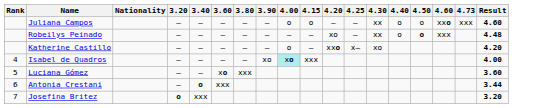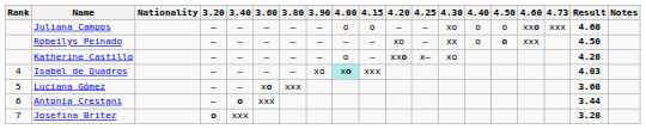 <table class="wikitable sortable" style="text-align:center;font-size:95%">
 <tr>
 <th>Rank</th>
 <th>Name</th>
 <th>Nationality</th>
 <th>3.20</th>
 <th>3.40</th>
 <th>3.60</th>
 <th>3.80</th>
 <th>3.90</th>
 <th>4.00</th>
 <th>4.15</th>
 <th>4.20</th>
 <th>4.25</th>
 <th>4.30</th>
 <th>4.40</th>
 <th>4.50</th>
 <th>4.60</th>
 <th>4.73</th>
 <th>Result</th>
+<th>Notes</th>
 </tr>
 <tr>
 <td></td>
 <td align=left><a href='#'>Juliana Campos</a></td>
 <td align=left></td>
 <td>–</td>
 <td>–</td>
 <td>–</td>
 <td>–</td>
 <td>–</td>
 <td>o</td>
 <td>o</td>
 <td>–</td>
 <td>–</td>
-<td>xx</td>
+<td>xo</td>
 <td>o</td>
 <td>o</td>
 <td>xx<strong>o</strong></td>
 <td>xxx</td>
 <td><strong>4.60</strong></td>
+<td></td>
 </tr>
 <tr>
 <td></td>
 <td align=left><a href='#'>Robeilys Peinado</a></td>
 <td align=left></td>
 <td>–</td>
 <td>–</td>
 <td>–</td>
 <td>–</td>
 <td>–</td>
 <td>–</td>
 <td>–</td>
 <td>xo</td>
 <td>–</td>
 <td>xx</td>
 <td>o</td>
 <td><strong>o</strong></td>
 <td>xxx</td>
 <td></td>
-<td><strong>4.48</strong></td>
+<td><strong>4.50</strong></td>
+<td></td>
 </tr>
 <tr>
 <td></td>
 <td align=left><a href='#'>Katherine Castillo</a></td>
 <td align=left></td>
 <td>–</td>
 <td>–</td>
 <td>–</td>
 <td>–</td>
 <td>–</td>
 <td>o</td>
 <td>–</td>
 <td>xx<strong>o</strong></td>
 <td>x–</td>
 <td>xo</td>
 <td></td>
 <td></td>
 <td></td>
 <td></td>
 <td><strong>4.20</strong></td>
+<td></td>
 </tr>
 <tr>
 <td>4</td>
 <td align=left><a href='#'>Isabel de Quadros</a></td>
 <td align=left></td>
 <td>–</td>
 <td>–</td>
 <td>–</td>
 <td>–</td>
 <td>xo</td>
 <td style="background: paleturquoise;">x<strong>o</strong></td>
 <td>xxx</td>
 <td></td>
 <td></td>
 <td></td>
 <td></td>
 <td></td>
 <td></td>
 <td></td>
-<td><strong>4.00</strong></td>
+<td><strong>4.03</strong></td>
+<td></td>
 </tr>
 <tr>
 <td>5</td>
 <td align=left><a href='#'>Luciana Gómez</a></td>
 <td align=left></td>
 <td>–</td>
 <td>–</td>
 <td>x<strong>o</strong></td>
 <td>xxx</td>
 <td></td>
 <td></td>
 <td></td>
 <td></td>
 <td></td>
 <td></td>
 <td></td>
 <td></td>
 <td></td>
 <td></td>
 <td><strong>3.60</strong></td>
+<td></td>
 </tr>
 <tr>
 <td>6</td>
 <td align=left><a href='#'>Antonia Crestani</a></td>
 <td align=left></td>
 <td>–</td>
 <td><strong>o</strong></td>
 <td>xxx</td>
 <td></td>
 <td></td>
 <td></td>
 <td></td>
 <td></td>
 <td></td>
 <td></td>
 <td></td>
 <td></td>
 <td></td>
 <td></td>
 <td><strong>3.44</strong></td>
+<td></td>
 </tr>
 <tr>
 <td>7</td>
 <td align=left><a href='#'>Josefina Britez</a></td>
 <td align=left></td>
 <td><strong>o</strong></td>
 <td>xxx</td>
 <td></td>
 <td></td>
 <td></td>
 <td></td>
 <td></td>
 <td></td>
 <td></td>
 <td></td>
 <td></td>
 <td></td>
 <td></td>
 <td></td>
 <td><strong>3.20</strong></td>
+<td></td>
 </tr>
 </table>
